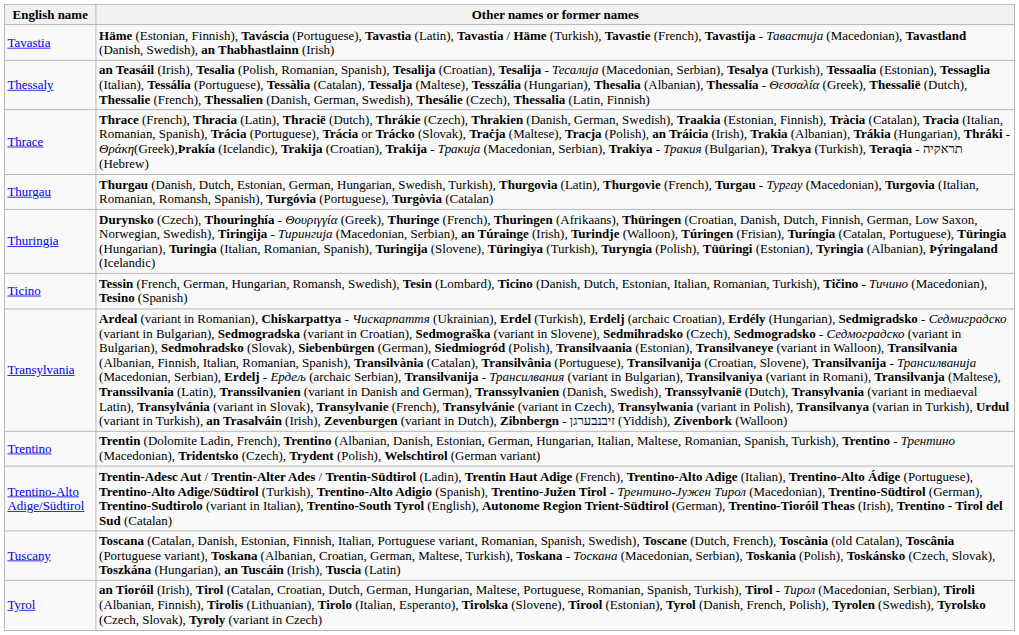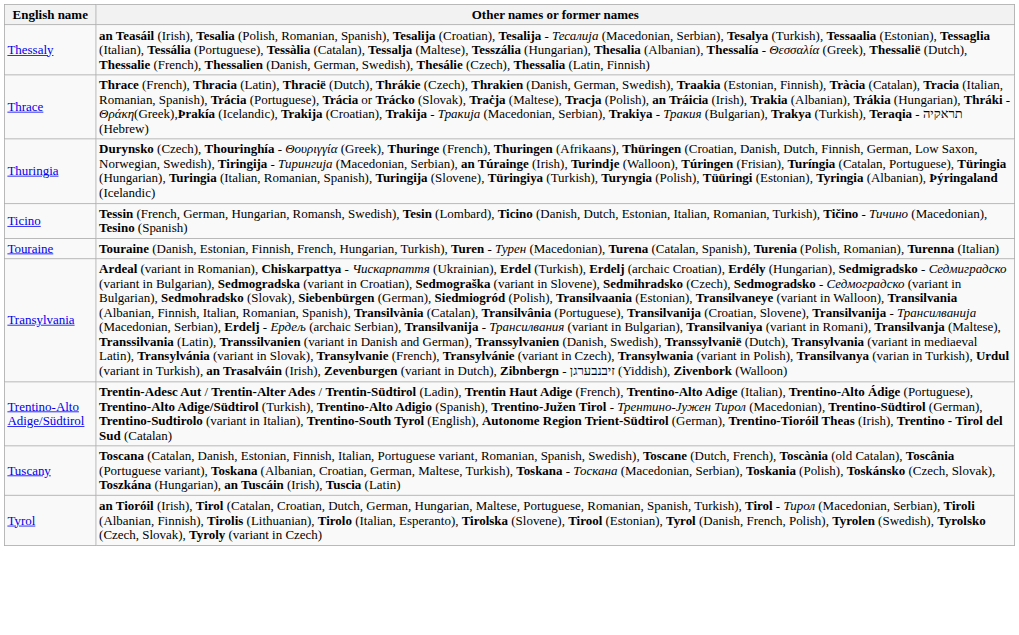 <table class="wikitable">
 <tr>
 <th>English name</th>
 <th>Other names or former names</th>
-</tr>
-<tr>
-<td><a href='#'>Tavastia</a></td>
-<td><strong>Häme</strong> (Estonian, Finnish), <strong>Taváscia</strong> (Portuguese), <strong>Tavastia</strong> (Latin), <strong>Tavastia</strong> / <strong>Häme</strong> (Turkish), <strong>Tavastie</strong> (French), <strong>Tavastiја</strong> - <em>Тавастија</em> (Macedonian), <strong>Tavastland</strong> (Danish, Swedish), <strong>an Thabhastlainn</strong> (Irish)</td>
 </tr>
 <tr>
 <td><a href='#'>Thessaly</a></td>
 <td><strong>an Teasáil</strong> (Irish), <strong>Tesalia</strong> (Polish, Romanian, Spanish), <strong>Tesalija</strong> (Croatian), <strong>Tesalija</strong> - <em>Тесалија</em> (Macedonian, Serbian), <strong>Tesalya</strong> (Turkish), <strong>Tessaalia</strong> (Estonian), <strong>Tessaglia</strong> (Italian), <strong>Tessália</strong> (Portuguese), <strong>Tessàlia</strong> (Catalan), <strong>Tessalja</strong> (Maltese), <strong>Tesszália</strong> (Hungarian), <strong>Thesalia</strong> (Albanian), <strong>Thessalía</strong> - <em>Θεσσαλία</em> (Greek), <strong>Thessalië</strong> (Dutch), <strong>Thessalie</strong> (French), <strong>Thessalien</strong> (Danish, German, Swedish), <strong>Thesálie</strong> (Czech), <strong>Thessalia</strong> (Latin, Finnish)</td>
 </tr>
 <tr>
 <td><a href='#'>Thrace</a></td>
 <td><strong>Thrace</strong> (French), <strong>Thracia</strong> (Latin), <strong>Thracië</strong> (Dutch), <strong>Thrákie</strong> (Czech), <strong>Thrakien</strong> (Danish, German, Swedish), <strong>Traakia</strong> (Estonian, Finnish), <strong>Tràcia</strong> (Catalan), <strong>Tracia</strong> (Italian, Romanian, Spanish), <strong>Trácia</strong> (Portuguese), <strong>Trácia</strong> or <strong>Trácko</strong> (Slovak), <strong>Traċja</strong> (Maltese), <strong>Tracja</strong> (Polish), <strong>an Tráicia</strong> (Irish), <strong>Trakia</strong> (Albanian), <strong>Trákia</strong> (Hungarian), <strong> Thráki</strong> - <em>Θράκη</em>(Greek),<strong>Þrakía</strong> (Icelandic), <strong>Trakija</strong> (Croatian), <strong>Trakija</strong> - <em>Тракија</em> (Macedonian, Serbian), <strong>Trakiya</strong> - <em>Тракия</em> (Bulgarian), <strong>Trakya</strong> (Turkish), <strong>Teraqia</strong> - תראקיה (Hebrew)</td>
 </tr>
 <tr>
-<td><a href='#'>Thurgau</a></td>
-<td><strong>Thurgau</strong> (Danish, Dutch, Estonian, German, Hungarian, Swedish, Turkish), <strong>Thurgovia</strong> (Latin), <strong>Thurgovie</strong> (French), <strong>Turgau</strong> - <em>Тургау</em> (Macedonian), <strong>Turgovia</strong> (Italian, Romanian, Romansh, Spanish), <strong>Turgóvia</strong> (Portuguese), <strong>Turgòvia</strong> (Catalan)</td>
-</tr>
-<tr>
 <td><a href='#'>Thuringia</a></td>
 <td><strong>Durynsko</strong> (Czech), <strong>Thouringhía</strong> - <em>Θουριγγία</em> (Greek), <strong>Thuringe</strong> (French), <strong>Thuringen</strong> (Afrikaans), <strong>Thüringen</strong> (Croatian, Danish, Dutch, Finnish, German, Low Saxon, Norwegian, Swedish), <strong>Tiringija</strong> - <em>Тирингија</em> (Macedonian, Serbian), <strong>an Túrainge</strong> (Irish), <strong>Turindje</strong> (Walloon), <strong>Túringen</strong> (Frisian), <strong>Turíngia</strong> (Catalan, Portuguese), <strong>Türingia</strong> (Hungarian), <strong>Turingia</strong> (Italian, Romanian, Spanish), <strong>Turingija</strong> (Slovene), <strong>Türingiya</strong> (Turkish), <strong>Turyngia</strong> (Polish), <strong>Tüüringi</strong> (Estonian), <strong>Tyringia</strong> (Albanian), <strong>Þýringaland</strong> (Icelandic)</td>
 </tr>
 <tr>
 <td><a href='#'>Ticino</a></td>
 <td><strong>Tessin</strong> (French, German, Hungarian, Romansh, Swedish), <strong>Tesin</strong> (Lombard),  <strong>Ticino</strong> (Danish, Dutch, Estonian, Italian, Romanian, Turkish), <strong>Tičino</strong> - <em>Тичино</em> (Macedonian), <strong>Tesino</strong> (Spanish)</td>
 </tr>
 <tr>
+<td><a href='#'>Touraine</a></td>
+<td><strong>Touraine</strong> (Danish, Estonian, Finnish, French, Hungarian, Turkish), <strong>Turen</strong> - <em>Турен</em> (Macedonian), <strong>Turena</strong> (Catalan, Spanish), <strong>Turenia</strong> (Polish, Romanian), <strong>Turenna</strong> (Italian)</td>
+</tr>
+<tr>
 <td><a href='#'>Transylvania</a></td>
 <td><strong>Ardeal</strong> (variant in Romanian), <strong>Chiskarpattya</strong> - <em>Чискарпаття</em> (Ukrainian), <strong>Erdel</strong> (Turkish), <strong>Erdelj</strong> (archaic Croatian), <strong>Erdély</strong> (Hungarian), <strong>Sedmigradsko</strong> - <em>Седмиградско</em> (variant in Bulgarian), <strong>Sedmogradska</strong> (variant in Croatian), <strong>Sedmograška</strong> (variant in Slovene), <strong>Sedmihradsko</strong> (Czech), <strong>Sedmogradsko</strong> - <em>Седмоградско</em> (variant in Bulgarian), <strong>Sedmohradsko</strong> (Slovak), <strong>Siebenbürgen</strong> (German), <strong>Siedmiogród</strong> (Polish), <strong>Transilvaania</strong> (Estonian), <strong>Transilvaneye</strong> (variant in Walloon), <strong>Transilvania</strong> (Albanian, Finnish, Italian, Romanian, Spanish), <strong>Transilvània</strong> (Catalan), <strong>Transilvânia</strong> (Portuguese), <strong>Transilvanija</strong> (Croatian, Slovene), <strong>Transilvanija</strong> - <em>Трансилванија</em> (Macedonian, Serbian), <strong>Erdelj</strong> - <em>Ердељ</em> (archaic Serbian), <strong>Transilvanija</strong> - <em>Трансилвания</em> (variant in Bulgarian), <strong>Transilvaniya</strong> (variant in Romani), <strong>Transilvanja</strong> (Maltese), <strong>Transsilvania</strong> (Latin), <strong>Transsilvanien</strong> (variant in Danish and German), <strong>Transsylvanien</strong> (Danish, Swedish), <strong>Transsylvanië</strong> (Dutch), <strong>Transylvania</strong> (variant in mediaeval Latin), <strong>Transylvánia</strong> (variant in Slovak), <strong>Transylvanie</strong> (French), <strong>Transylvánie</strong> (variant in Czech), <strong>Transylwania</strong> (variant in Polish), <strong>Transilvanya</strong> (varian in Turkish), <strong>Urdul</strong> (variant in Turkish), <strong>an Trasalváin</strong> (Irish), <strong>Zevenburgen</strong> (variant in Dutch), <strong>Zibnbergn</strong> - זיבנבערגן (Yiddish), <strong>Zivenbork</strong> (Walloon)</td>
-</tr>
-<tr>
-<td><a href='#'>Trentino</a></td>
-<td><strong>Trentin</strong> (Dolomite Ladin, French), <strong>Trentino</strong> (Albanian, Danish, Estonian, German, Hungarian, Italian, Maltese, Romanian, Spanish, Turkish), <strong>Trentino</strong> - <em>Трентино</em> (Macedonian), <strong>Tridentsko</strong> (Czech), <strong>Trydent</strong> (Polish), <strong>Welschtirol</strong> (German variant)</td>
 </tr>
 <tr>
 <td><a href='#'>Trentino-Alto Adige/Südtirol</a></td>
 <td><strong>Trentin-Adesc Aut</strong> / <strong>Trentin-Alter Ades</strong> / <strong>Trentin-Südtirol</strong> (Ladin), <strong>Trentin Haut Adige</strong> (French), <strong>Trentino-Alto Adige</strong> (Italian), <strong>Trentino-Alto Ádige</strong> (Portuguese), <strong>Trentino-Alto Adige/Südtirol</strong> (Turkish), <strong>Trentino-Alto Adigio</strong> (Spanish), <strong>Trentino-Južen Tirol</strong> - <em>Трентино-Јужен Тирол</em> (Macedonian), <strong>Trentino-Südtirol</strong> (German), <strong>Trentino-Sudtirolo</strong> (variant in Italian), <strong>Trentino-South Tyrol</strong> (English), <strong>Autonome Region Trient-Südtirol</strong> (German), <strong>Trentino-Tioróil Theas</strong> (Irish), <strong>Trentino - Tirol del Sud</strong> (Catalan)</td>
 </tr>
 <tr>
 <td><a href='#'>Tuscany</a></td>
 <td><strong>Toscana</strong> (Catalan, Danish, Estonian, Finnish, Italian, Portuguese variant, Romanian, Spanish, Swedish), <strong>Toscane</strong> (Dutch, French), <strong>Toscània</strong> (old Catalan), <strong>Toscânia</strong> (Portuguese variant), <strong>Toskana</strong> (Albanian, Croatian, German, Maltese, Turkish), <strong>Toskana</strong> - <em>Тоскана</em> (Macedonian, Serbian), <strong>Toskania</strong> (Polish), <strong>Toskánsko</strong> (Czech, Slovak), <strong>Toszkána</strong> (Hungarian), <strong>an Tuscáin</strong> (Irish), <strong>Tuscia</strong> (Latin)</td>
 </tr>
 <tr>
 <td><a href='#'>Tyrol</a></td>
 <td><strong>an Tioróil</strong> (Irish), <strong>Tirol</strong> (Catalan, Croatian, Dutch, German, Hungarian, Maltese, Portuguese, Romanian, Spanish, Turkish), <strong>Tirol</strong> - <em>Тирол</em> (Macedonian, Serbian), <strong>Tiroli</strong> (Albanian, Finnish), <strong>Tirolis</strong> (Lithuanian), <strong>Tirolo</strong> (Italian, Esperanto), <strong>Tirolska</strong> (Slovene), <strong>Tirool</strong> (Estonian), <strong>Tyrol</strong> (Danish, French, Polish), <strong>Tyrolen</strong> (Swedish), <strong>Tyrolsko</strong> (Czech, Slovak), <strong>Tyroly</strong> (variant in Czech)</td>
 </tr>
 </table>
